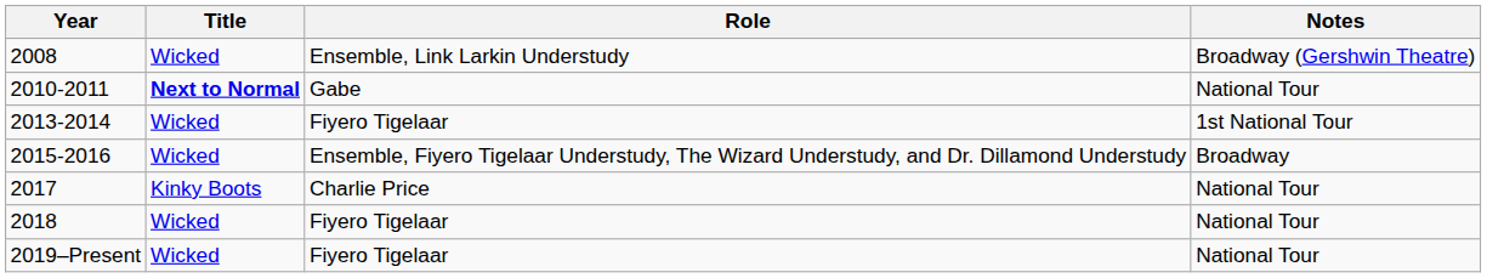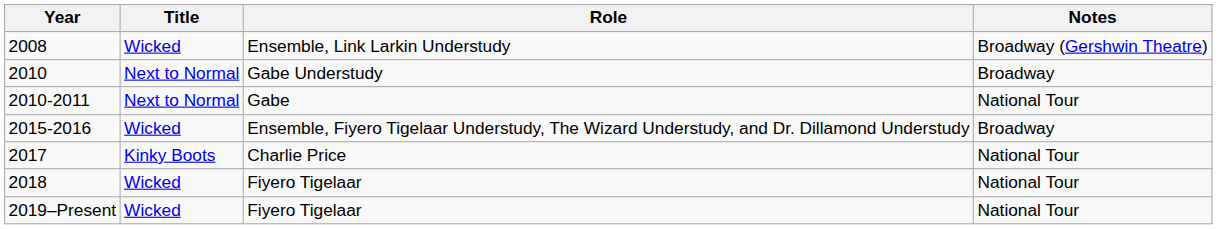 <table class="wikitable sortable">
 <tr>
 <th>Year</th>
 <th>Title</th>
 <th>Role</th>
 <th class="unsortable">Notes</th>
 </tr>
 <tr>
 <td>2008</td>
 <td><a href='#'>Wicked</a></td>
 <td>Ensemble, Link Larkin Understudy</td>
 <td>Broadway (<a href='#'>Gershwin Theatre</a>)</td>
 </tr>
 <tr>
+<td>2010</td>
+<td><a href='#'>Next to Normal</a></td>
+<td>Gabe Understudy</td>
+<td>Broadway</td>
+</tr>
+<tr>
 <td>2010-2011</td>
-<td><strong><a href='#'>Next to Normal</a></strong></td>
+<td><a href='#'>Next to Normal</a></td>
 <td>Gabe</td>
 <td>National Tour</td>
-</tr>
-<tr>
-<td>2013-2014</td>
-<td><a href='#'>Wicked</a></td>
-<td>Fiyero Tigelaar</td>
-<td>1st National Tour</td>
 </tr>
 <tr>
 <td>2015-2016</td>
 <td><a href='#'>Wicked</a></td>
 <td>Ensemble, Fiyero Tigelaar Understudy, The Wizard Understudy, and Dr. Dillamond Understudy</td>
 <td>Broadway</td>
 </tr>
 <tr>
 <td>2017</td>
 <td><a href='#'>Kinky Boots</a></td>
 <td>Charlie Price</td>
 <td>National Tour</td>
 </tr>
 <tr>
 <td>2018</td>
 <td><a href='#'>Wicked</a></td>
 <td>Fiyero Tigelaar</td>
 <td>National Tour</td>
 </tr>
 <tr>
 <td>2019–Present</td>
 <td><a href='#'>Wicked</a></td>
 <td>Fiyero Tigelaar</td>
 <td>National Tour</td>
 </tr>
 </table>
